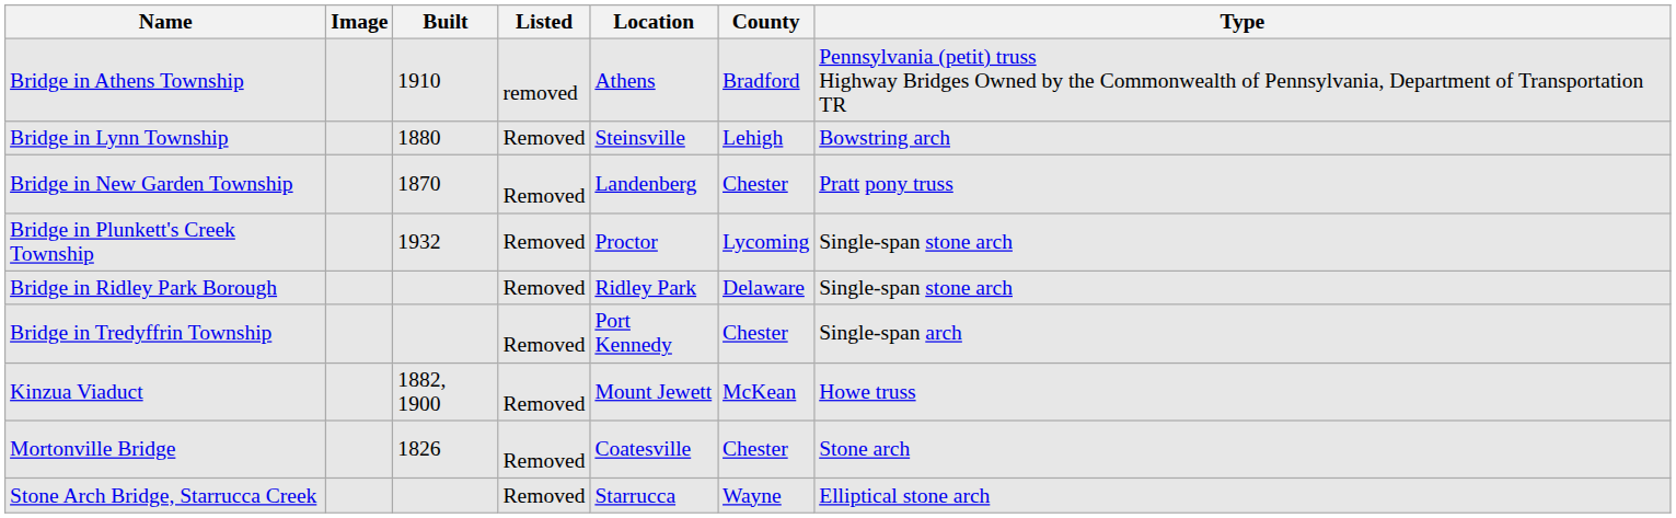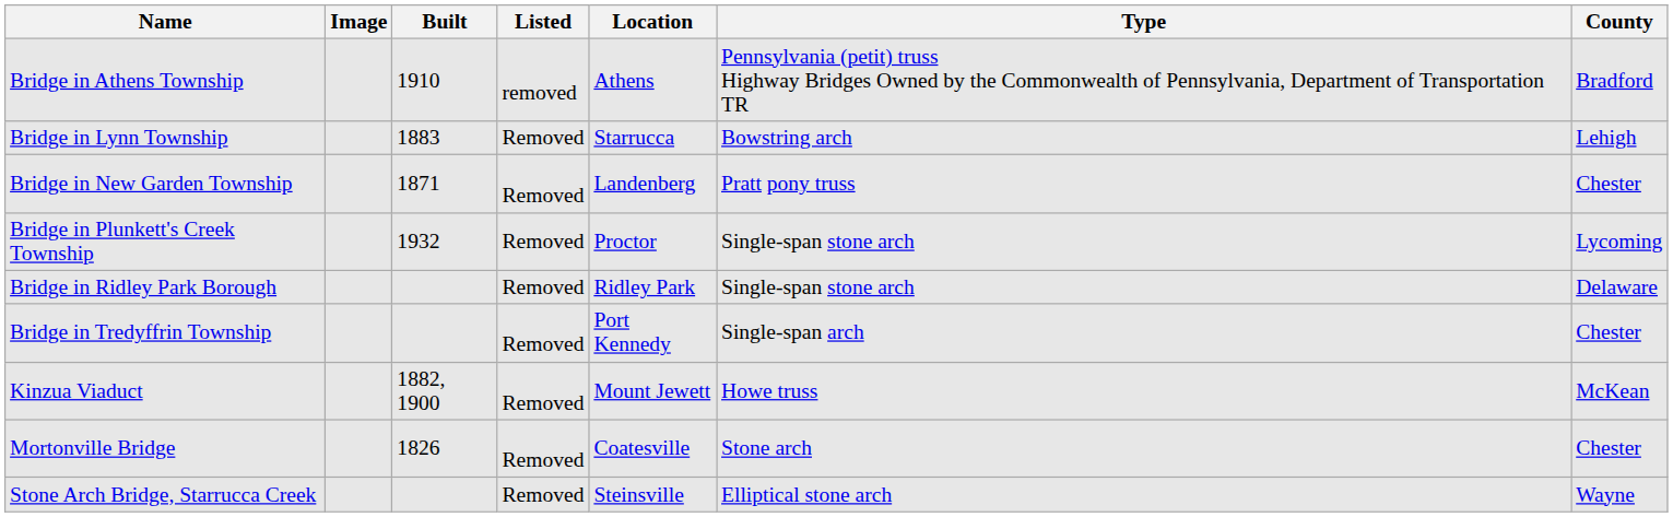 <table class="wikitable sortable">
 <tr>
 <th>Name</th>
 <th>Image</th>
 <th>Built</th>
 <th>Listed</th>
 <th>Location</th>
+<th>Type</th>
 <th>County</th>
-<th>Type</th>
 </tr>
 <tr bgcolor=e7e7e7>
 <td><a href='#'>Bridge in Athens Township</a></td>
 <td></td>
 <td>1910</td>
 <td><br> removed </td>
 <td><a href='#'>Athens</a><br><small></small></td>
+<td><a href='#'>Pennsylvania (petit) truss</a><br>Highway Bridges Owned by the Commonwealth of Pennsylvania, Department of Transportation TR </td>
 <td><a href='#'>Bradford</a></td>
-<td><a href='#'>Pennsylvania (petit) truss</a><br>Highway Bridges Owned by the Commonwealth of Pennsylvania, Department of Transportation TR </td>
 </tr>
 <tr bgcolor=e7e7e7>
 <td><a href='#'>Bridge in Lynn Township</a></td>
 <td></td>
-<td>1880</td>
+<td>1883</td>
 <td>Removed </td>
-<td><a href='#'>Steinsville</a></td>
+<td><a href='#'>Starrucca</a></td>
+<td><a href='#'>Bowstring arch</a></td>
 <td><a href='#'>Lehigh</a></td>
-<td><a href='#'>Bowstring arch</a></td>
 </tr>
 <tr bgcolor=e7e7e7>
 <td><a href='#'>Bridge in New Garden Township</a></td>
 <td></td>
-<td>1870</td>
+<td>1871</td>
 <td><br>Removed </td>
 <td><a href='#'>Landenberg</a><br><small></small></td>
+<td><a href='#'>Pratt</a> <a href='#'>pony truss</a></td>
 <td><a href='#'>Chester</a></td>
-<td><a href='#'>Pratt</a> <a href='#'>pony truss</a></td>
 </tr>
 <tr bgcolor=e7e7e7>
 <td><a href='#'>Bridge in Plunkett's Creek Township</a></td>
 <td></td>
 <td>1932</td>
 <td>Removed </td>
 <td><a href='#'>Proctor</a></td>
+<td>Single-span <a href='#'>stone arch</a></td>
 <td><a href='#'>Lycoming</a></td>
-<td>Single-span <a href='#'>stone arch</a></td>
 </tr>
 <tr bgcolor=e7e7e7>
 <td><a href='#'>Bridge in Ridley Park Borough</a></td>
 <td></td>
 <td></td>
 <td>Removed </td>
 <td><a href='#'>Ridley Park</a></td>
+<td>Single-span <a href='#'>stone arch</a></td>
 <td><a href='#'>Delaware</a></td>
-<td>Single-span <a href='#'>stone arch</a></td>
 </tr>
 <tr bgcolor=e7e7e7>
 <td><a href='#'>Bridge in Tredyffrin Township</a></td>
 <td></td>
 <td></td>
 <td><br>Removed </td>
 <td><a href='#'>Port Kennedy</a><br><small></small></td>
+<td>Single-span <a href='#'>arch</a></td>
 <td><a href='#'>Chester</a></td>
-<td>Single-span <a href='#'>arch</a></td>
 </tr>
 <tr bgcolor=e7e7e7>
 <td><a href='#'>Kinzua Viaduct</a></td>
 <td></td>
 <td>1882, 1900</td>
 <td><br>Removed </td>
 <td><a href='#'>Mount Jewett</a></td>
+<td><a href='#'>Howe truss</a></td>
 <td><a href='#'>McKean</a></td>
-<td><a href='#'>Howe truss</a></td>
 </tr>
 <tr bgcolor=e7e7e7>
 <td><a href='#'>Mortonville Bridge</a></td>
 <td></td>
 <td>1826</td>
 <td><br>Removed </td>
 <td><a href='#'>Coatesville</a><br><small></small></td>
+<td><a href='#'>Stone arch</a></td>
 <td><a href='#'>Chester</a></td>
-<td><a href='#'>Stone arch</a></td>
 </tr>
 <tr bgcolor=e7e7e7>
 <td><a href='#'>Stone Arch Bridge, Starrucca Creek</a></td>
 <td></td>
 <td></td>
 <td>Removed </td>
-<td><a href='#'>Starrucca</a></td>
+<td><a href='#'>Steinsville</a></td>
+<td><a href='#'>Elliptical stone arch</a></td>
 <td><a href='#'>Wayne</a></td>
-<td><a href='#'>Elliptical stone arch</a></td>
 </tr>
 </table>
